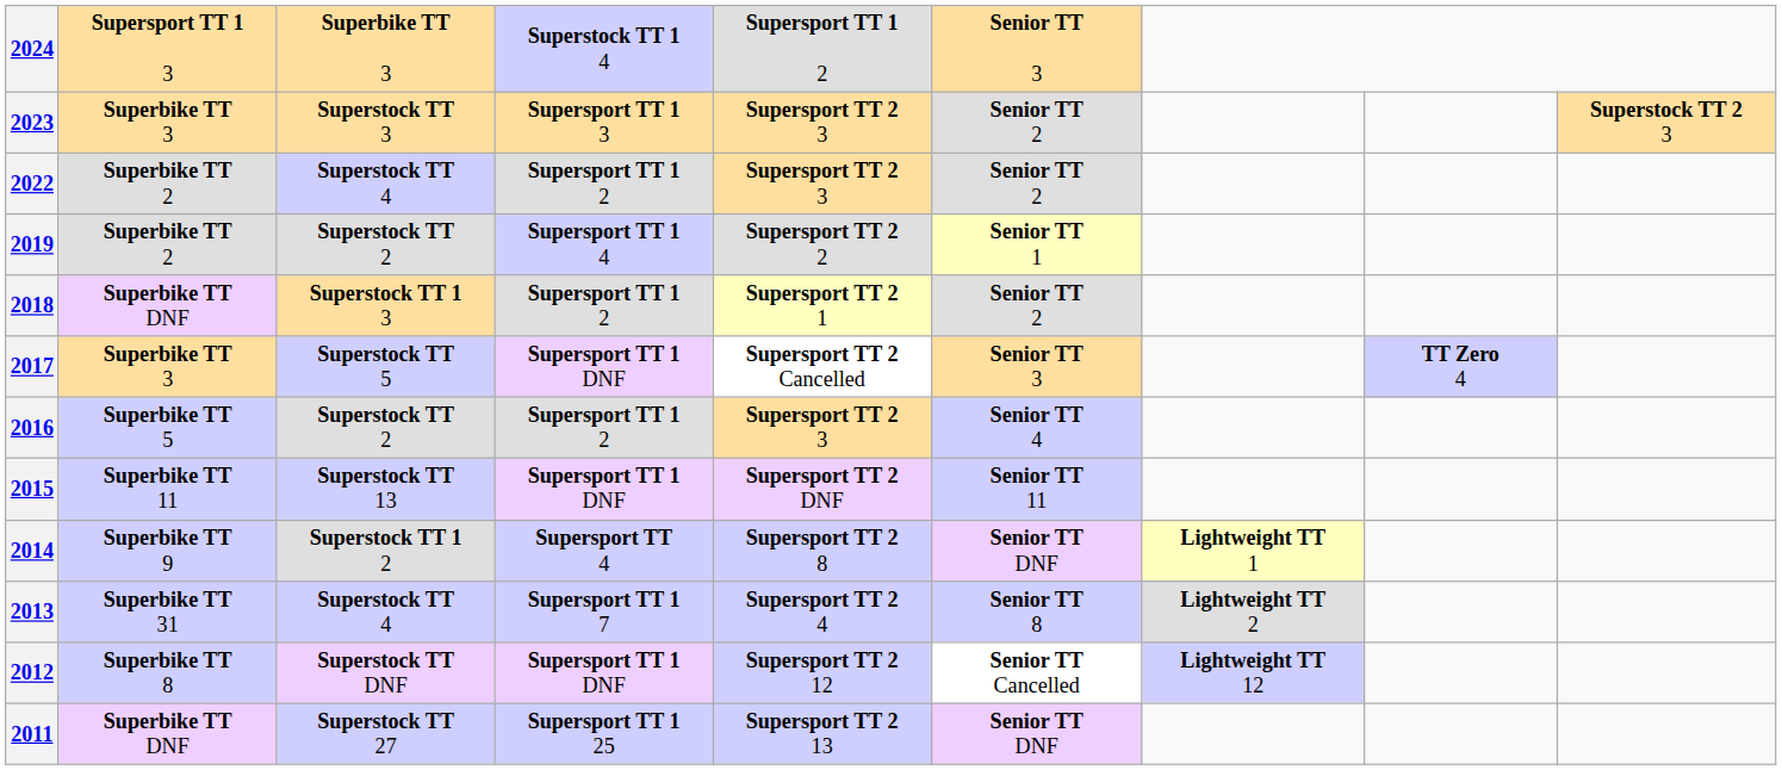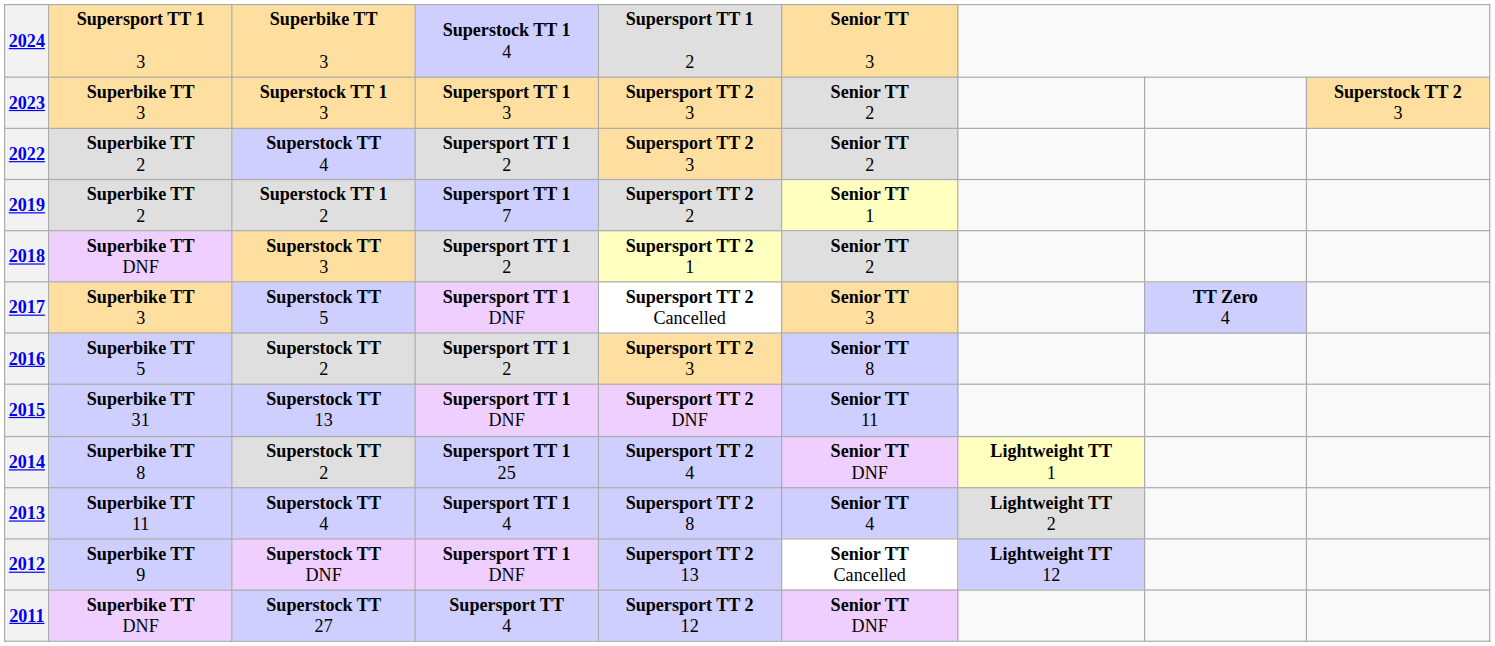 <table class="wikitable" style="font-size: 95%;">
 <tr>
 <th><a href='#'> 2024</a></th>
 <td style="text-align:center; background:#ffdf9f; width:150pt;"><strong>Supersport TT 1 </strong><br><br>3</td>
 <td style="text-align:center; background:#ffdf9f; width:150pt;"><strong>Superbike TT</strong><br><br>3</td>
 <td style="text-align:center; background:#cfcfff; width:150pt;"><strong>Superstock TT 1 </strong><br>4</td>
 <td style="text-align:center; background:#dfdfdf; width:150pt;"><strong>Supersport TT 1 </strong><br><br>2</td>
 <td style="text-align:center; background:#ffdf9f; width:150pt;"><strong>Senior TT</strong><br><br>3</td>
 </tr>
 <tr>
 <th><a href='#'>2023</a></th>
 <td style="text-align:center; background:#ffdf9f; width:150pt;"><strong>Superbike TT </strong><br>3</td>
-<td style="text-align:center; background:#ffdf9f; width:150pt;"><strong>Superstock TT</strong><br>3</td>
+<td style="text-align:center; background:#ffdf9f; width:150pt;"><strong>Superstock TT 1</strong><br>3</td>
 <td style="text-align:center; background:#ffdf9f; width:150pt;"><strong>Supersport TT 1</strong><br>3</td>
 <td style="text-align:center; background:#ffdf9f; width:150pt;"><strong>Supersport TT 2</strong><br>3</td>
 <td style="text-align:center; background:#dfdfdf; width:150pt;"><strong>Senior TT</strong><br>2</td>
 <td></td>
 <td></td>
 <td style="text-align:center; background:#ffdf9f; width:150pt;"><strong>Superstock TT 2</strong><br>3</td>
 </tr>
 <tr>
 <th><a href='#'>2022</a></th>
 <td style="text-align:center; background:#dfdfdf; width:150pt;"><strong>Superbike TT</strong><br>2</td>
 <td style="text-align:center; background:#cfcfff; width:150pt;"><strong>Superstock TT</strong><br>4</td>
 <td style="text-align:center; background:#dfdfdf; width:150pt;"><strong>Supersport TT 1</strong><br>2</td>
 <td style="text-align:center; background:#ffdf9f; width:150pt;"><strong>Supersport TT 2</strong><br>3</td>
 <td style="text-align:center; background:#dfdfdf; width:150pt;"><strong>Senior TT</strong><br>2</td>
 <td></td>
 <td></td>
 <td></td>
 </tr>
 <tr>
 <th><a href='#'>2019</a></th>
 <td style="text-align:center; background:#dfdfdf; width:150pt;"><strong>Superbike TT</strong><br>2</td>
-<td style="text-align:center; background:#dfdfdf; width:150pt;"><strong>Superstock TT</strong><br>2</td>
-<td style="text-align:center; background:#cfcfff; width:150pt;"><strong>Supersport TT 1</strong><br>4</td>
+<td style="text-align:center; background:#dfdfdf; width:150pt;"><strong>Superstock TT 1</strong><br>2</td>
+<td style="text-align:center; background:#cfcfff; width:150pt;"><strong>Supersport TT 1</strong><br>7</td>
 <td style="text-align:center; background:#dfdfdf; width:150pt;"><strong>Supersport TT 2 </strong><br>2</td>
 <td style="text-align:center; background:#ffffbf; width:150pt;"><strong>Senior TT</strong><br>1</td>
 <td></td>
 <td></td>
 <td></td>
 </tr>
 <tr>
 <th><a href='#'>2018</a></th>
 <td style="text-align:center; background:#efcfff; width:150pt;"><strong>Superbike TT</strong><br>DNF</td>
-<td style="text-align:center; background:#ffdf9f; width:150pt;"><strong>Superstock TT 1</strong><br>3</td>
+<td style="text-align:center; background:#ffdf9f; width:150pt;"><strong>Superstock TT</strong><br>3</td>
 <td style="text-align:center; background:#dfdfdf; width:150pt;"><strong>Supersport TT 1</strong><br>2</td>
 <td style="text-align:center; background:#ffffbf; width:150pt;"><strong>Supersport TT 2</strong><br>1</td>
 <td style="text-align:center; background:#dfdfdf; width:150pt;"><strong>Senior TT</strong><br>2</td>
 <td></td>
 <td></td>
 <td></td>
 </tr>
 <tr>
 <th><a href='#'>2017</a></th>
 <td style="text-align:center; background:#ffdf9f; width:150pt;"><strong>Superbike TT</strong><br>3</td>
 <td style="text-align:center; background:#cfcfff; width:150pt;"><strong>Superstock TT</strong><br>5</td>
 <td style="text-align:center; background:#efcfff; width:150pt;"><strong>Supersport TT 1</strong><br>DNF</td>
 <td style="text-align:center; background:#fff; width:150pt;"><strong>Supersport TT 2</strong><br>Cancelled</td>
 <td style="text-align:center; background:#ffdf9f; width:150pt;"><strong>Senior TT</strong><br>3</td>
 <td></td>
 <td style="text-align:center; background:#cfcfff; width:150pt;"><strong>TT Zero</strong><br>4</td>
 <td></td>
 </tr>
 <tr>
 <th><a href='#'>2016</a></th>
 <td style="text-align:center; background:#cfcfff; width:150pt;"><strong>Superbike TT</strong><br>5</td>
 <td style="text-align:center; background:#dfdfdf; width:150pt;"><strong>Superstock TT</strong><br>2</td>
 <td style="text-align:center; background:#dfdfdf; width:150pt;"><strong>Supersport TT 1</strong><br>2</td>
 <td style="text-align:center; background:#ffdf9f; width:150pt;"><strong>Supersport TT 2</strong><br>3</td>
-<td style="text-align:center; background:#cfcfff; width:150pt;"><strong>Senior TT</strong><br>4</td>
+<td style="text-align:center; background:#cfcfff; width:150pt;"><strong>Senior TT</strong><br>8</td>
 <td></td>
 <td></td>
 <td></td>
 </tr>
 <tr>
 <th><a href='#'>2015</a></th>
-<td style="text-align:center; background:#cfcfff; width:150pt;"><strong>Superbike TT</strong><br>11</td>
+<td style="text-align:center; background:#cfcfff; width:150pt;"><strong>Superbike TT</strong><br>31</td>
 <td style="text-align:center; background:#cfcfff; width:150pt;"><strong>Superstock TT </strong><br>13</td>
 <td style="text-align:center; background:#efcfff; width:150pt;"><strong>Supersport TT 1</strong><br>DNF</td>
 <td style="text-align:center; background:#efcfff; width:150pt;"><strong>Supersport TT 2 </strong><br>DNF</td>
 <td style="text-align:center; background:#cfcfff; width:150pt;"><strong>Senior TT</strong><br>11</td>
 <td></td>
 <td></td>
 <td></td>
 </tr>
 <tr>
 <th><a href='#'>2014</a></th>
-<td style="text-align:center; background:#cfcfff; width:150pt;"><strong>Superbike TT</strong><br>9</td>
-<td style="text-align:center; background:#dfdfdf; width:150pt;"><strong>Superstock TT 1</strong><br>2</td>
-<td style="text-align:center; background:#cfcfff; width:150pt;"><strong>Supersport TT</strong><br>4</td>
-<td style="text-align:center; background:#cfcfff; width:150pt;"><strong>Supersport TT 2</strong><br>8</td>
+<td style="text-align:center; background:#cfcfff; width:150pt;"><strong>Superbike TT</strong><br>8</td>
+<td style="text-align:center; background:#dfdfdf; width:150pt;"><strong>Superstock TT</strong><br>2</td>
+<td style="text-align:center; background:#cfcfff; width:150pt;"><strong>Supersport TT 1</strong><br>25</td>
+<td style="text-align:center; background:#cfcfff; width:150pt;"><strong>Supersport TT 2 </strong><br>4</td>
 <td style="text-align:center; background:#efcfff; width:150pt;"><strong>Senior TT</strong><br>DNF</td>
 <td style="text-align:center; background:#ffffbf; width:150pt;"><strong>Lightweight TT</strong><br>1</td>
 <td></td>
 <td></td>
 </tr>
 <tr>
 <th><a href='#'>2013</a></th>
-<td style="text-align:center; background:#cfcfff; width:150pt;"><strong>Superbike TT</strong><br>31</td>
+<td style="text-align:center; background:#cfcfff; width:150pt;"><strong>Superbike TT</strong><br>11</td>
 <td style="text-align:center; background:#cfcfff; width:150pt;"><strong>Superstock TT</strong><br>4</td>
-<td style="text-align:center; background:#cfcfff; width:150pt;"><strong>Supersport TT 1</strong><br>7</td>
-<td style="text-align:center; background:#cfcfff; width:150pt;"><strong>Supersport TT 2 </strong><br>4</td>
-<td style="text-align:center; background:#cfcfff; width:150pt;"><strong>Senior TT</strong><br>8</td>
+<td style="text-align:center; background:#cfcfff; width:150pt;"><strong>Supersport TT 1</strong><br>4</td>
+<td style="text-align:center; background:#cfcfff; width:150pt;"><strong>Supersport TT 2</strong><br>8</td>
+<td style="text-align:center; background:#cfcfff; width:150pt;"><strong>Senior TT</strong><br>4</td>
 <td style="text-align:center; background:#dfdfdf; width:150pt;"><strong>Lightweight TT</strong><br>2</td>
 <td></td>
 <td></td>
 </tr>
 <tr>
 <th><a href='#'>2012</a></th>
-<td style="text-align:center; background:#cfcfff; width:150pt;"><strong>Superbike TT</strong><br>8</td>
+<td style="text-align:center; background:#cfcfff; width:150pt;"><strong>Superbike TT</strong><br>9</td>
 <td style="text-align:center; background:#efcfff; width:150pt;"><strong>Superstock TT</strong><br>DNF</td>
 <td style="text-align:center; background:#efcfff; width:150pt;"><strong>Supersport TT 1</strong><br>DNF</td>
-<td style="text-align:center; background:#cfcfff; width:150pt;"><strong>Supersport TT 2</strong><br>12</td>
+<td style="text-align:center; background:#cfcfff; width:150pt;"><strong>Supersport TT 2</strong><br>13</td>
 <td style="text-align:center; background:#fff; width:150pt;"><strong>Senior TT</strong><br>Cancelled</td>
 <td style="text-align:center; background:#cfcfff; width:150pt;"><strong>Lightweight TT</strong><br>12</td>
 <td></td>
 <td></td>
 </tr>
 <tr>
 <th><a href='#'>2011</a></th>
 <td style="text-align:center; background:#efcfff; width:150pt;"><strong>Superbike TT</strong><br>DNF</td>
 <td style="text-align:center; background:#cfcfff; width:150pt;"><strong>Superstock TT</strong><br>27</td>
-<td style="text-align:center; background:#cfcfff; width:150pt;"><strong>Supersport TT 1</strong><br>25</td>
-<td style="text-align:center; background:#cfcfff; width:150pt;"><strong>Supersport TT 2</strong><br>13</td>
+<td style="text-align:center; background:#cfcfff; width:150pt;"><strong>Supersport TT</strong><br>4</td>
+<td style="text-align:center; background:#cfcfff; width:150pt;"><strong>Supersport TT 2</strong><br>12</td>
 <td style="text-align:center; background:#efcfff; width:150pt;"><strong>Senior TT</strong><br>DNF</td>
 <td></td>
 <td></td>
 <td></td>
 </tr>
 </table>
